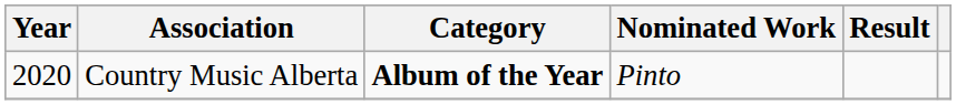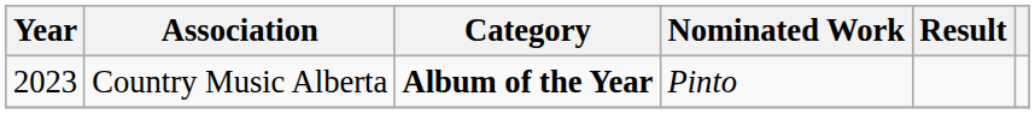 <table class="wikitable">
 <tr>
 <th>Year</th>
 <th>Association</th>
 <th>Category</th>
 <th>Nominated Work</th>
 <th>Result</th>
 <th></th>
 </tr>
 <tr>
-<td>2020</td>
+<td>2023</td>
 <td>Country Music Alberta</td>
 <td><strong>Album of the Year</strong></td>
 <td><em>Pinto</em></td>
 <td></td>
 <td></td>
 </tr>
 <tr>
 </tr>
 </table>
